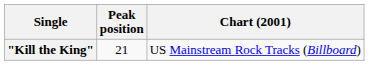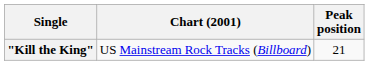 <table class="wikitable plainrowheaders">
 <tr>
 <th scope="col">Single</th>
+<th scope="col">Chart (2001)</th>
 <th scope="col">Peak<br>position</th>
-<th scope="col">Chart (2001)</th>
 </tr>
 <tr>
 <th scope="row">"Kill the King"</th>
+<td>US <a href='#'>Mainstream Rock Tracks</a> (<em><a href='#'>Billboard</a></em>)</td>
 <td align="center">21</td>
-<td>US <a href='#'>Mainstream Rock Tracks</a> (<em><a href='#'>Billboard</a></em>)</td>
 </tr>
 </table>
